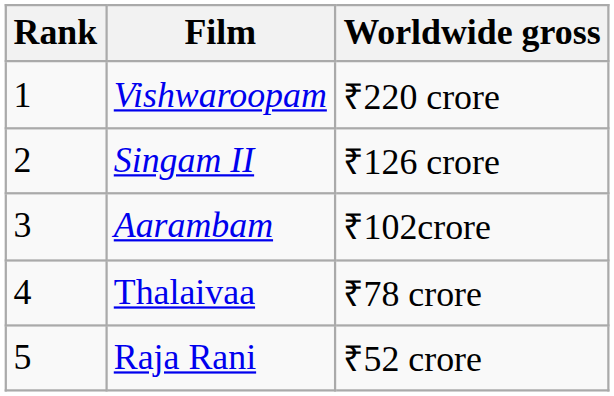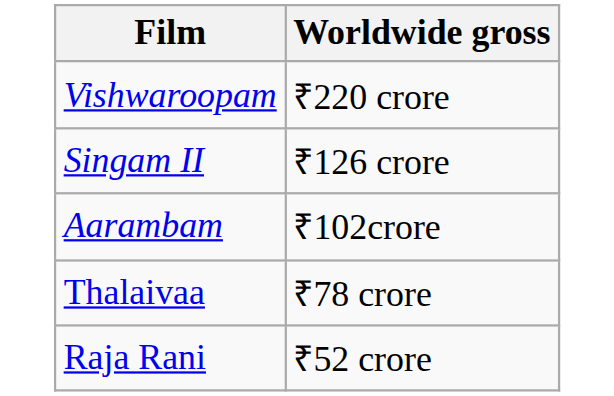 <table class="wikitable sortable" style="margin:auto; margin:auto">
 <tr>
-<th>Rank</th>
 <th>Film</th>
 <th>Worldwide gross</th>
 </tr>
 <tr>
-<td>1</td>
 <td><em><a href='#'>Vishwaroopam</a></em></td>
 <td>₹220 crore</td>
 </tr>
 <tr>
-<td>2</td>
 <td><em><a href='#'>Singam II</a></em></td>
 <td>₹126 crore</td>
 </tr>
 <tr>
-<td>3</td>
 <td><em><a href='#'>Aarambam</a></em></td>
 <td>₹102crore</td>
 </tr>
 <tr>
-<td>4</td>
 <td><a href='#'>Thalaivaa</a></td>
 <td>₹78 crore</td>
 </tr>
 <tr>
-<td>5</td>
 <td><a href='#'>Raja Rani</a></td>
 <td>₹52 crore</td>
 </tr>
 </table>
